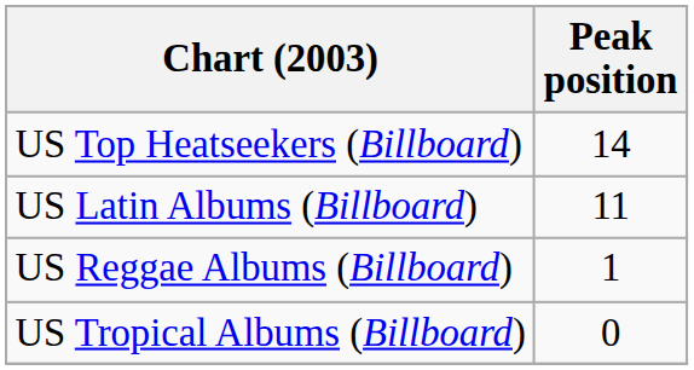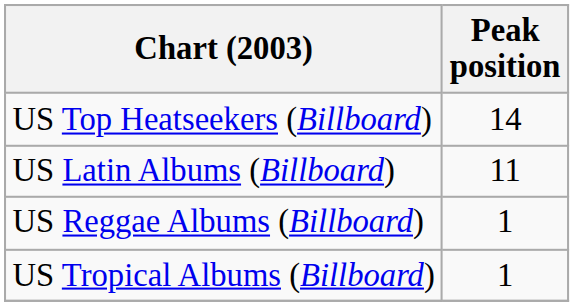 <table class="wikitable">
 <tr>
 <th align="left">Chart (2003)</th>
 <th align="left">Peak<br>position</th>
 </tr>
 <tr>
 <td align="left">US <a href='#'>Top Heatseekers</a> (<em><a href='#'>Billboard</a></em>)</td>
 <td align="center">14</td>
 </tr>
 <tr>
 <td align="left">US <a href='#'>Latin Albums</a> (<em><a href='#'>Billboard</a></em>)</td>
 <td align="center">11</td>
 </tr>
 <tr>
 <td align="left">US <a href='#'>Reggae Albums</a> (<em><a href='#'>Billboard</a></em>)</td>
 <td align="center">1</td>
 </tr>
 <tr>
 <td align="left">US <a href='#'>Tropical Albums</a> (<em><a href='#'>Billboard</a></em>)</td>
-<td align="center">0</td>
+<td align="center">1</td>
 </tr>
 <tr>
 </tr>
 </table>
